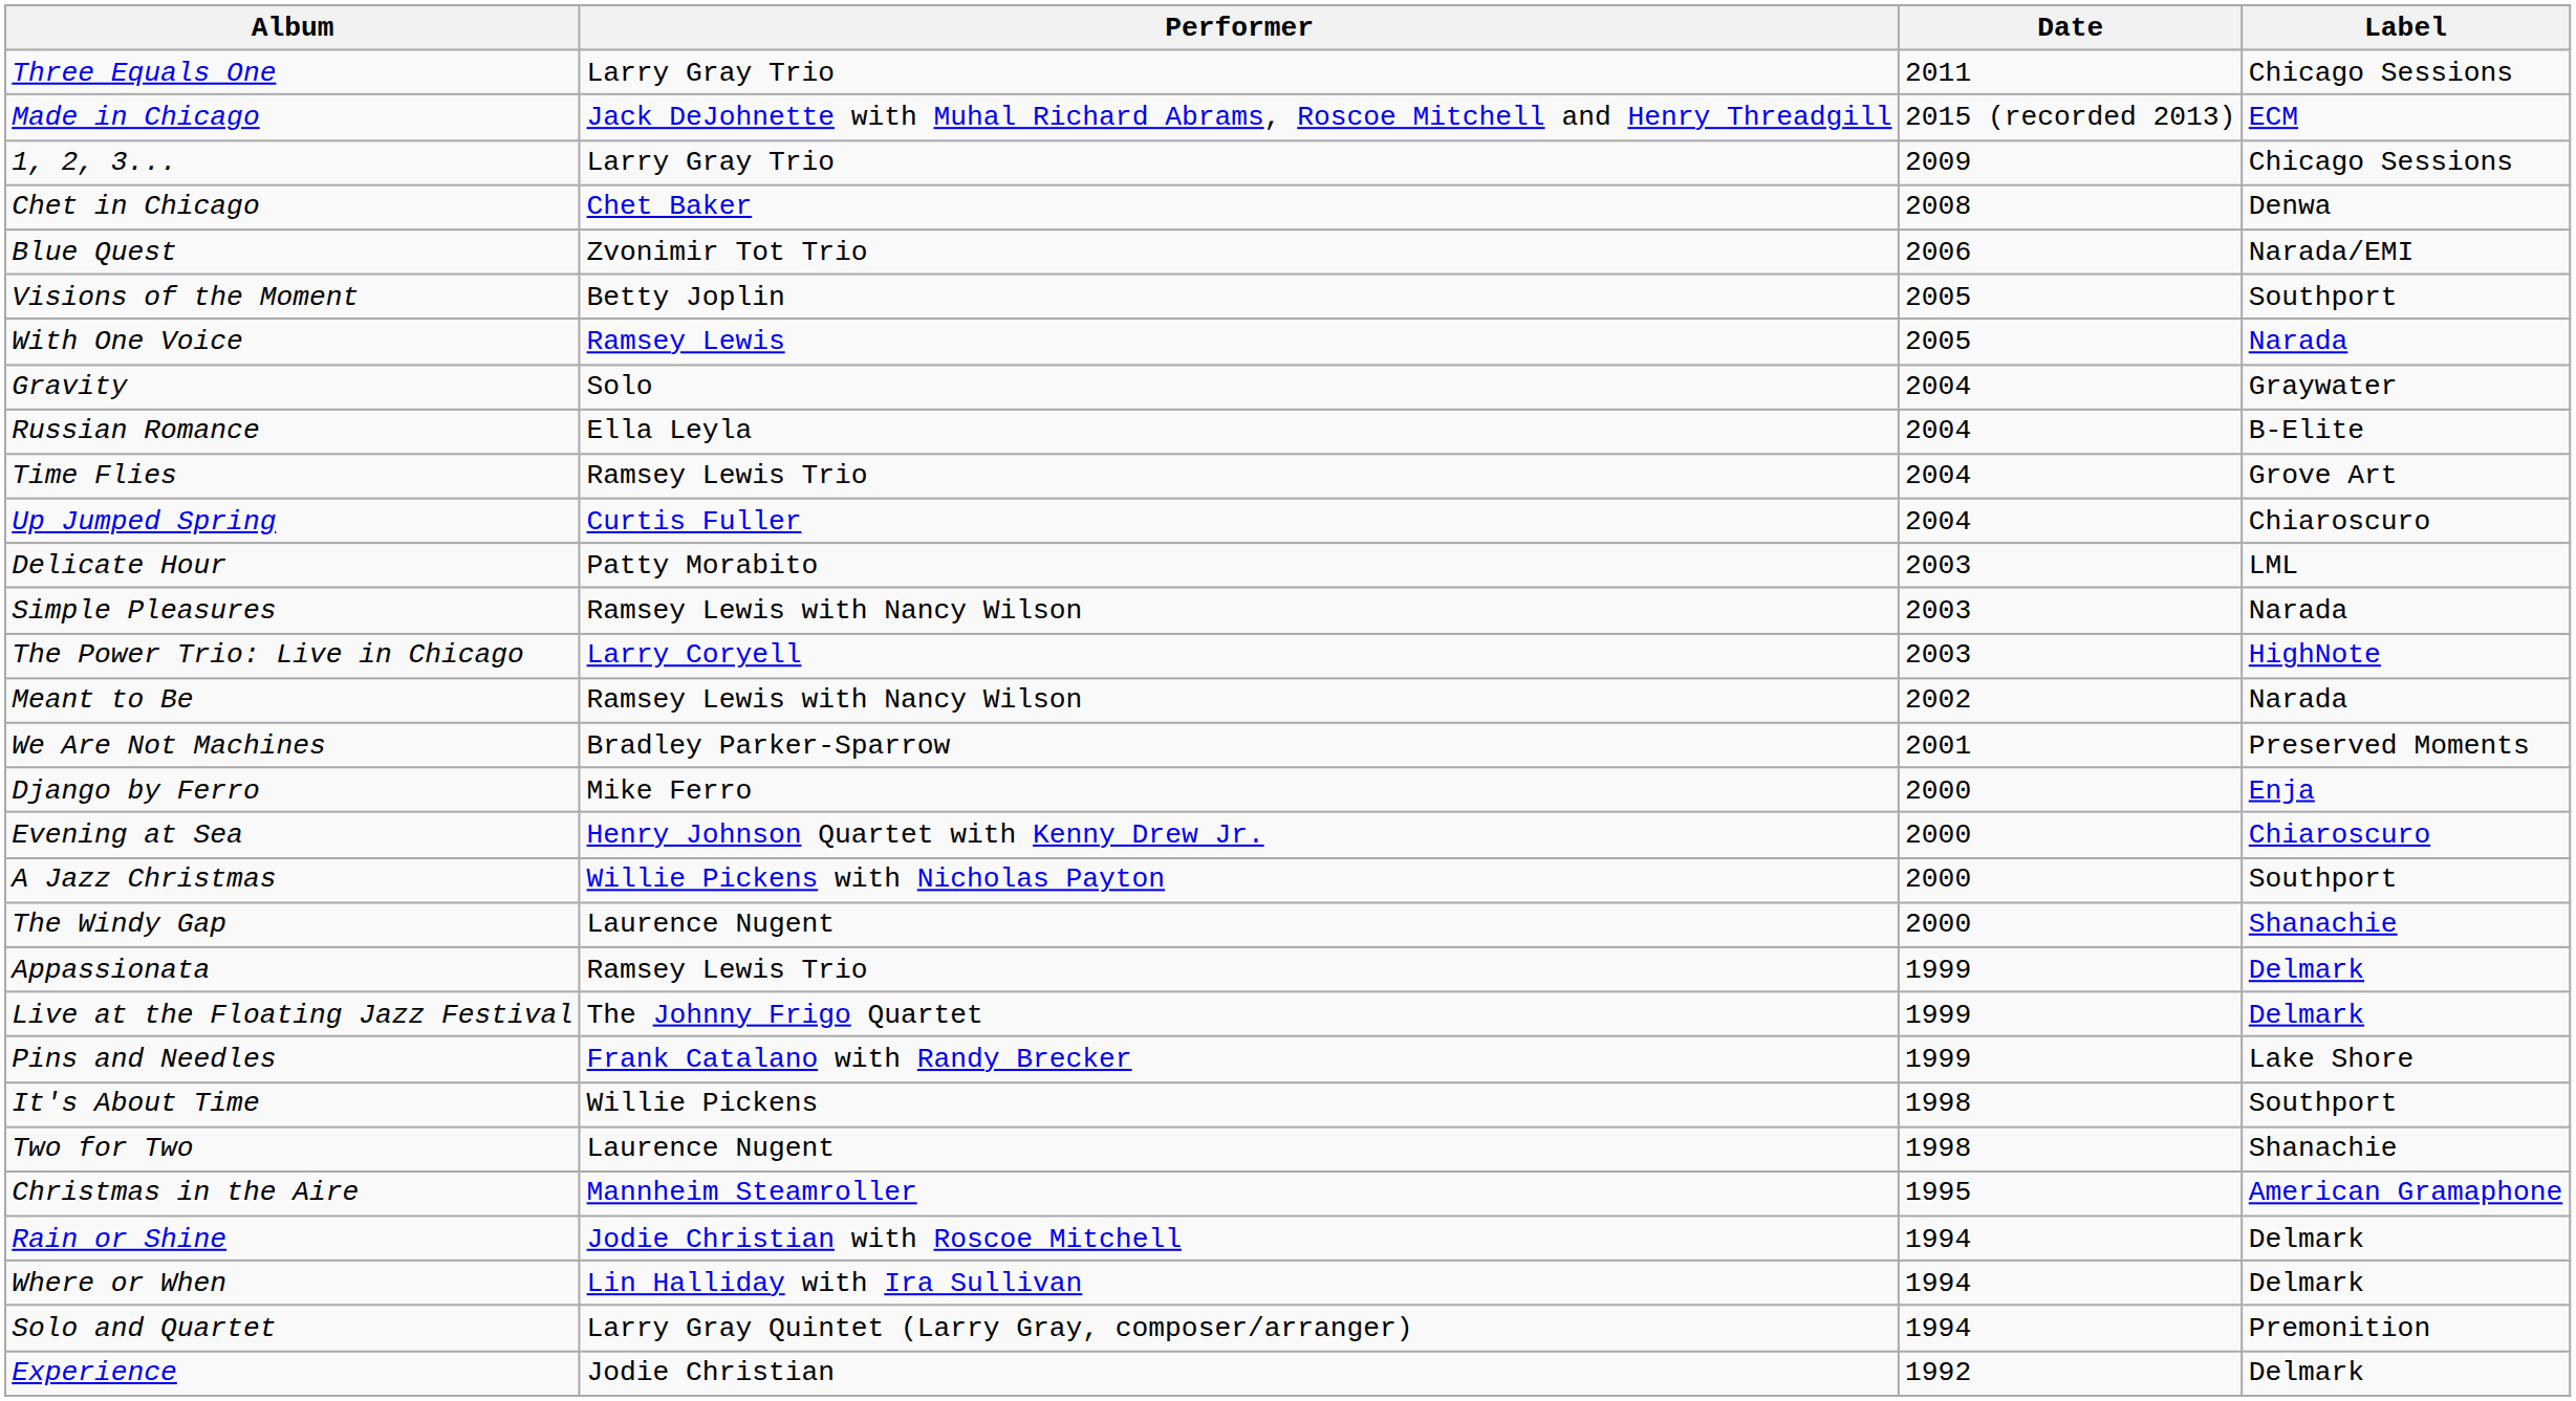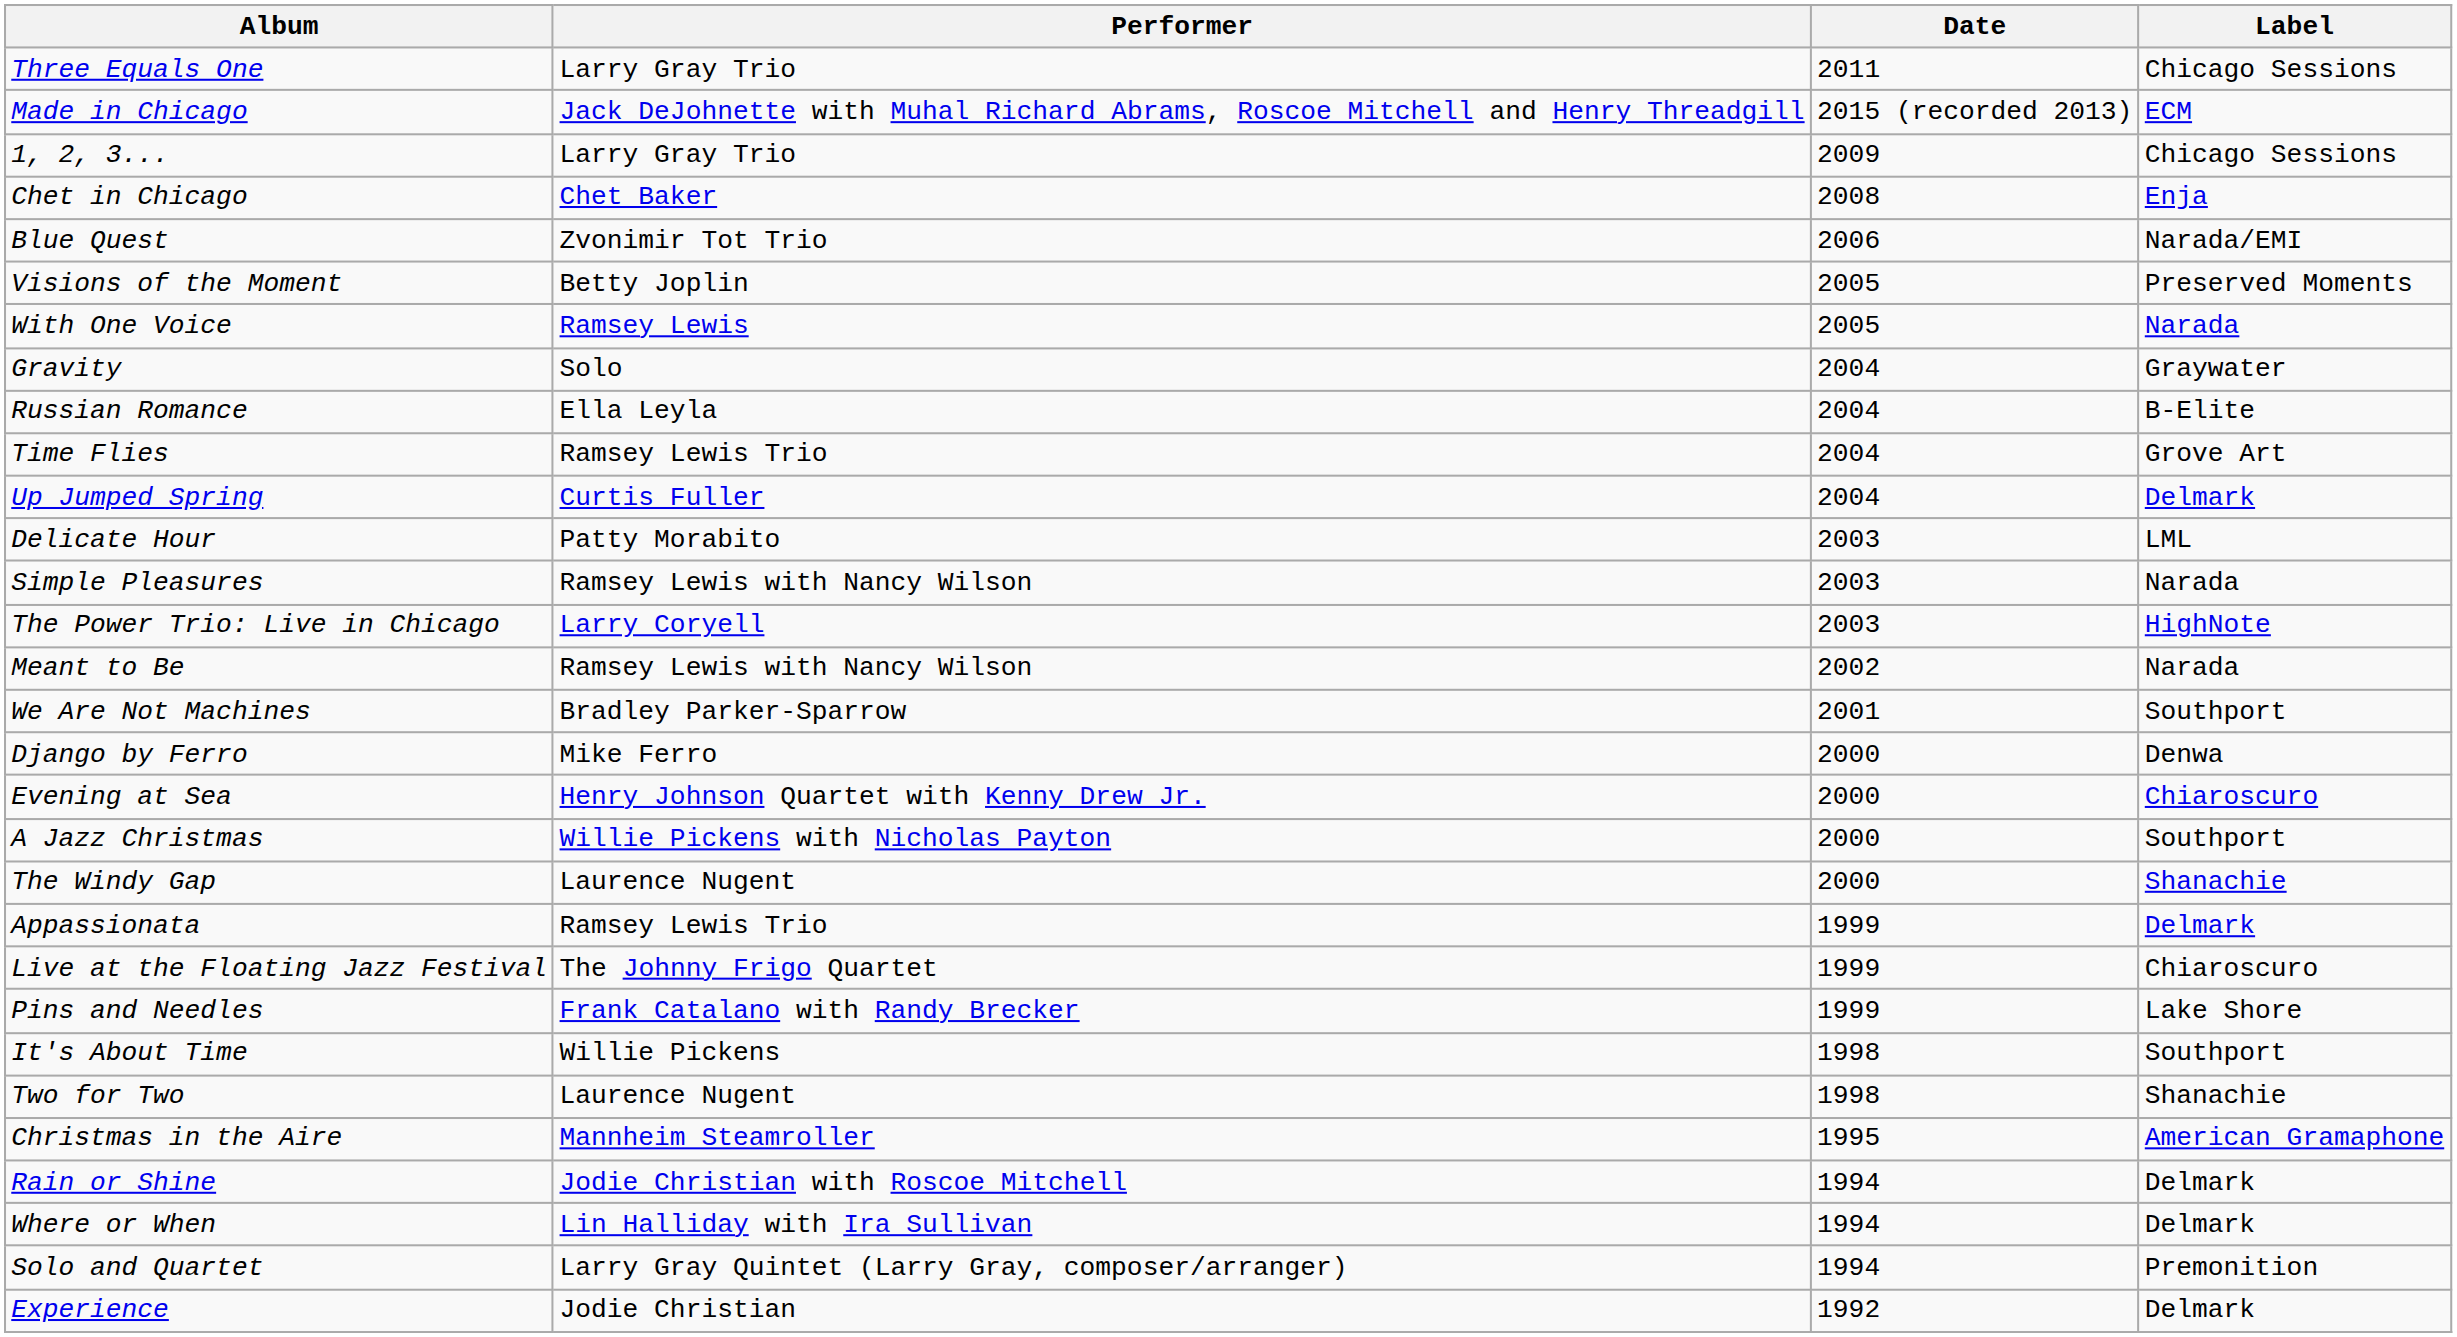 <table class="wikitable sortable">
 <tr>
 <th>Album</th>
 <th>Performer</th>
 <th>Date</th>
 <th>Label</th>
 </tr>
 <tr>
 <td><em><a href='#'>Three Equals One</a></em></td>
 <td>Larry Gray Trio</td>
 <td>2011</td>
 <td>Chicago Sessions</td>
 </tr>
 <tr>
 <td><em><a href='#'>Made in Chicago</a></em></td>
 <td><a href='#'>Jack DeJohnette</a> with <a href='#'>Muhal Richard Abrams</a>, <a href='#'>Roscoe Mitchell</a> and <a href='#'>Henry Threadgill</a></td>
 <td>2015 (recorded 2013)</td>
 <td><a href='#'>ECM</a></td>
 </tr>
 <tr>
 <td><em>1, 2, 3...</em></td>
 <td>Larry Gray Trio</td>
 <td>2009</td>
 <td>Chicago Sessions</td>
 </tr>
 <tr>
 <td><em>Chet in Chicago</em></td>
 <td><a href='#'>Chet Baker</a></td>
 <td>2008</td>
-<td>Denwa</td>
+<td><a href='#'>Enja</a></td>
 </tr>
 <tr>
 <td><em>Blue Quest</em></td>
 <td>Zvonimir Tot Trio</td>
 <td>2006</td>
 <td>Narada/EMI</td>
 </tr>
 <tr>
 <td><em>Visions of the Moment</em></td>
 <td>Betty Joplin</td>
 <td>2005</td>
-<td>Southport</td>
+<td>Preserved Moments</td>
 </tr>
 <tr>
 <td><em>With One Voice</em></td>
 <td><a href='#'>Ramsey Lewis</a></td>
 <td>2005</td>
 <td><a href='#'>Narada</a></td>
 </tr>
 <tr>
 <td><em>Gravity</em></td>
 <td>Solo</td>
 <td>2004</td>
 <td>Graywater</td>
 </tr>
 <tr>
 <td><em>Russian Romance</em></td>
 <td>Ella Leyla</td>
 <td>2004</td>
 <td>B-Elite</td>
 </tr>
 <tr>
 <td><em>Time Flies</em></td>
 <td>Ramsey Lewis Trio</td>
 <td>2004</td>
 <td>Grove Art</td>
 </tr>
 <tr>
 <td><em><a href='#'>Up Jumped Spring</a></em></td>
 <td><a href='#'>Curtis Fuller</a></td>
 <td>2004</td>
-<td>Chiaroscuro</td>
+<td><a href='#'>Delmark</a></td>
 </tr>
 <tr>
 <td><em>Delicate Hour</em></td>
 <td>Patty Morabito</td>
 <td>2003</td>
 <td>LML</td>
 </tr>
 <tr>
 <td><em>Simple Pleasures</em></td>
 <td>Ramsey Lewis with Nancy Wilson</td>
 <td>2003</td>
 <td>Narada</td>
 </tr>
 <tr>
 <td><em>The Power Trio: Live in Chicago</em></td>
 <td><a href='#'>Larry Coryell</a></td>
 <td>2003</td>
 <td><a href='#'>HighNote</a></td>
 </tr>
 <tr>
 <td><em>Meant to Be</em></td>
 <td>Ramsey Lewis with Nancy Wilson</td>
 <td>2002</td>
 <td>Narada</td>
 </tr>
 <tr>
 <td><em>We Are Not Machines</em></td>
 <td>Bradley Parker-Sparrow</td>
 <td>2001</td>
-<td>Preserved Moments</td>
+<td>Southport</td>
 </tr>
 <tr>
 <td><em>Django by Ferro</em></td>
 <td>Mike Ferro</td>
 <td>2000</td>
-<td><a href='#'>Enja</a></td>
+<td>Denwa</td>
 </tr>
 <tr>
 <td><em>Evening at Sea</em></td>
 <td><a href='#'>Henry Johnson</a> Quartet with <a href='#'>Kenny Drew Jr.</a></td>
 <td>2000</td>
 <td><a href='#'>Chiaroscuro</a></td>
 </tr>
 <tr>
 <td><em>A Jazz Christmas</em></td>
 <td><a href='#'>Willie Pickens</a> with <a href='#'>Nicholas Payton</a></td>
 <td>2000</td>
 <td>Southport</td>
 </tr>
 <tr>
 <td><em>The Windy Gap</em></td>
 <td>Laurence Nugent</td>
 <td>2000</td>
 <td><a href='#'>Shanachie</a></td>
 </tr>
 <tr>
 <td><em>Appassionata</em></td>
 <td>Ramsey Lewis Trio</td>
 <td>1999</td>
 <td><a href='#'>Delmark</a></td>
 </tr>
 <tr>
 <td><em>Live at the Floating Jazz Festival</em></td>
 <td>The <a href='#'>Johnny Frigo</a> Quartet</td>
 <td>1999</td>
-<td><a href='#'>Delmark</a></td>
+<td>Chiaroscuro</td>
 </tr>
 <tr>
 <td><em>Pins and Needles</em></td>
 <td><a href='#'>Frank Catalano</a> with <a href='#'>Randy Brecker</a></td>
 <td>1999</td>
 <td>Lake Shore</td>
 </tr>
 <tr>
 <td><em>It's About Time</em></td>
 <td>Willie Pickens</td>
 <td>1998</td>
 <td>Southport</td>
 </tr>
 <tr>
 <td><em>Two for Two</em></td>
 <td>Laurence Nugent</td>
 <td>1998</td>
 <td>Shanachie</td>
 </tr>
 <tr>
 <td><em>Christmas in the Aire</em></td>
 <td><a href='#'>Mannheim Steamroller</a></td>
 <td>1995</td>
 <td><a href='#'>American Gramaphone</a></td>
 </tr>
 <tr>
 <td><em><a href='#'>Rain or Shine</a></em></td>
 <td><a href='#'>Jodie Christian</a> with <a href='#'>Roscoe Mitchell</a></td>
 <td>1994</td>
 <td>Delmark</td>
 </tr>
 <tr>
 <td><em>Where or When</em></td>
 <td><a href='#'>Lin Halliday</a> with <a href='#'>Ira Sullivan</a></td>
 <td>1994</td>
 <td>Delmark</td>
 </tr>
 <tr>
 <td><em>Solo and Quartet</em></td>
 <td>Larry Gray Quintet (Larry Gray, composer/arranger)</td>
 <td>1994</td>
 <td>Premonition</td>
 </tr>
 <tr>
 <td><em><a href='#'>Experience</a></em></td>
 <td>Jodie Christian</td>
 <td>1992</td>
 <td>Delmark</td>
 </tr>
 <tr>
 </tr>
 </table>
